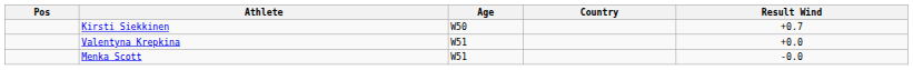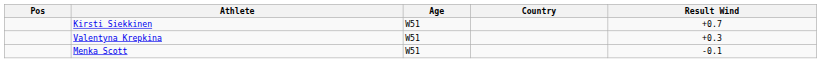 <table class="wikitable"  style="text-align:center; width:65%;">
 <tr>
 <th>Pos</th>
 <th>Athlete</th>
 <th>Age</th>
 <th>Country</th>
 <th>Result Wind</th>
 </tr>
 <tr>
 <td align=center></td>
 <td align=left><a href='#'>Kirsti Siekkinen</a></td>
-<td align=left>W50</td>
+<td align=left>W51</td>
 <td align=left></td>
 <td> +0.7</td>
 </tr>
 <tr>
 <td align=center></td>
 <td align=left><a href='#'>Valentyna Krepkina</a></td>
 <td align=left>W51</td>
 <td align=left></td>
-<td> +0.0</td>
+<td> +0.3</td>
 </tr>
 <tr>
 <td align=center></td>
 <td align=left><a href='#'>Menka Scott</a></td>
 <td align=left>W51</td>
 <td align=left></td>
-<td> -0.0</td>
+<td> -0.1</td>
 </tr>
 </table>
